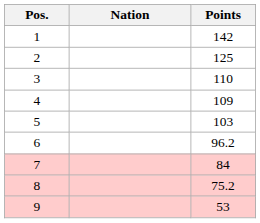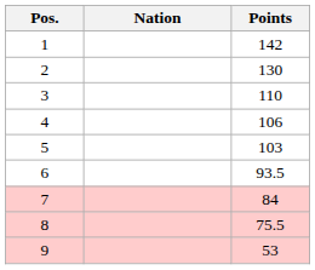 <table class="wikitable gauche" cellspacing="1" style="width:300px;">
 <tr style="background:#efefef; text-align:center;">
 <th style="width:70px;">Pos.</th>
 <th>Nation</th>
 <th style="width:70px;">Points</th>
 </tr>
 <tr style="vertical-align:top; text-align:center; background:#fff;">
 <td>1</td>
 <td style="text-align:left;"></td>
 <td>142</td>
 </tr>
 <tr style="vertical-align:top; text-align:center; background:#fff;">
 <td>2</td>
 <td style="text-align:left;"></td>
-<td>125</td>
+<td>130</td>
 </tr>
 <tr style="vertical-align:top; text-align:center; background:#fff;">
 <td>3</td>
 <td style="text-align:left;"></td>
 <td>110</td>
 </tr>
 <tr style="vertical-align:top; text-align:center; background:#fff;">
 <td>4</td>
 <td style="text-align:left;"></td>
-<td>109</td>
+<td>106</td>
 </tr>
 <tr style="vertical-align:top; text-align:center; background:#fff;">
 <td>5</td>
 <td style="text-align:left;"></td>
 <td>103</td>
 </tr>
 <tr style="vertical-align:top; text-align:center; background:#fff;">
 <td>6</td>
 <td style="text-align:left;"></td>
-<td>96.2</td>
+<td>93.5</td>
 </tr>
 <tr style="vertical-align:top; text-align:center; background:#ffcccc;">
 <td>7</td>
 <td style="text-align:left;"></td>
 <td>84</td>
 </tr>
 <tr style="vertical-align:top; text-align:center; background:#ffcccc;">
 <td>8</td>
 <td style="text-align:left;"></td>
-<td>75.2</td>
+<td>75.5</td>
 </tr>
 <tr style="vertical-align:top; text-align:center; background:#ffcccc;">
 <td>9</td>
 <td style="text-align:left;"></td>
 <td>53</td>
 </tr>
 </table>
